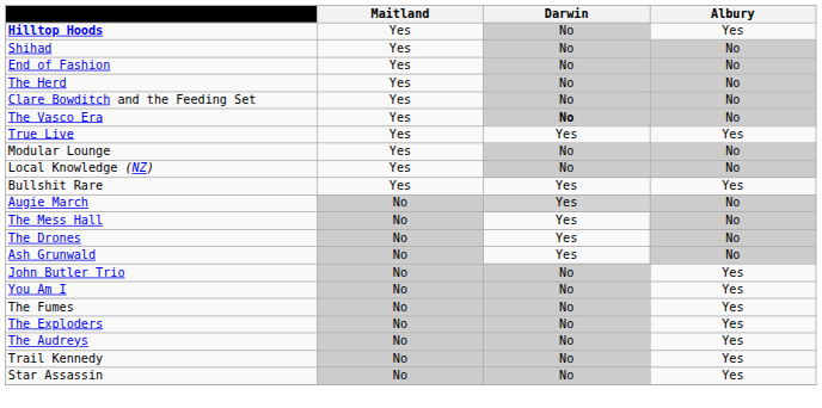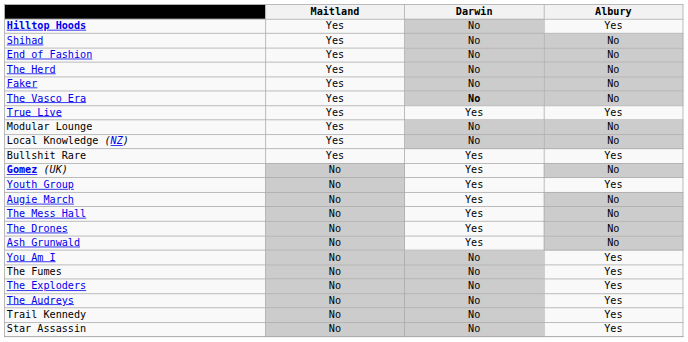 <table class="wikitable sortable" style="line-height:0.95em;">
 <tr>
 <th style="background:#000; width:15%;"> </th>
 <th width=8%>Maitland<br><small></small></th>
 <th width=8%>Darwin<br><small></small></th>
 <th width=8%>Albury<br><small></small></th>
 </tr>
 <tr align=center>
 <td align=left><strong><a href='#'>Hilltop Hoods</a></strong></td>
 <td>Yes</td>
 <td style="background:#ccc;">No</td>
 <td>Yes</td>
 </tr>
 <tr align=center>
 <td align=left><a href='#'>Shihad</a></td>
 <td>Yes</td>
 <td style="background:#ccc;">No</td>
 <td style="background:#ccc;">No</td>
 </tr>
 <tr align=center>
 <td align=left><a href='#'>End of Fashion</a></td>
 <td>Yes</td>
 <td style="background:#ccc;">No</td>
 <td style="background:#ccc;">No</td>
 </tr>
 <tr align=center>
 <td align=left><a href='#'>The Herd</a></td>
 <td>Yes</td>
 <td style="background:#ccc;">No</td>
 <td style="background:#ccc;">No</td>
 </tr>
 <tr align=center>
-<td align=left><a href='#'>Clare Bowditch</a> and the Feeding Set</td>
+<td align=left><a href='#'>Faker</a></td>
 <td>Yes</td>
 <td style="background:#ccc;">No</td>
 <td style="background:#ccc;">No</td>
 </tr>
 <tr align=center>
 <td align=left><a href='#'>The Vasco Era</a></td>
 <td>Yes</td>
 <td style="background:#ccc;"><strong>No</strong></td>
 <td style="background:#ccc;">No</td>
 </tr>
 <tr align=center>
 <td align=left><a href='#'>True Live</a></td>
 <td>Yes</td>
 <td>Yes</td>
 <td>Yes</td>
 </tr>
 <tr align=center>
 <td align=left>Modular Lounge</td>
 <td>Yes</td>
 <td style="background:#ccc;">No</td>
 <td style="background:#ccc;">No</td>
 </tr>
 <tr align=center>
 <td align=left>Local Knowledge <em>(<a href='#'>NZ</a>)</em></td>
 <td>Yes</td>
 <td style="background:#ccc;">No</td>
 <td style="background:#ccc;">No</td>
 </tr>
 <tr align=center>
 <td align=left>Bullshit Rare</td>
 <td>Yes</td>
 <td>Yes</td>
 <td>Yes</td>
 </tr>
 <tr align=center>
+<td align=left><strong><a href='#'>Gomez</a></strong> <em>(UK)</em></td>
+<td style="background:#ccc;">No</td>
+<td>Yes</td>
+<td style="background:#ccc;">No</td>
+</tr>
+<tr align=center>
+<td align=left><a href='#'>Youth Group</a></td>
+<td style="background:#ccc;">No</td>
+<td>Yes</td>
+<td>Yes</td>
+</tr>
+<tr align=center>
 <td align=left><a href='#'>Augie March</a></td>
 <td style="background:#ccc;">No</td>
-<td style="background: lightgrey;">Yes</td>
+<td>Yes</td>
 <td style="background:#ccc;">No</td>
 </tr>
 <tr align=center>
 <td align=left><a href='#'>The Mess Hall</a></td>
 <td style="background:#ccc;">No</td>
 <td>Yes</td>
 <td style="background:#ccc;">No</td>
 </tr>
 <tr align=center>
 <td align=left><a href='#'>The Drones</a></td>
 <td style="background:#ccc;">No</td>
 <td>Yes</td>
 <td style="background:#ccc;">No</td>
 </tr>
 <tr align=center>
 <td align=left><a href='#'>Ash Grunwald</a></td>
 <td style="background:#ccc;">No</td>
 <td>Yes</td>
 <td style="background:#ccc;">No</td>
-</tr>
-<tr align=center>
-<td align=left><a href='#'>John Butler Trio</a></td>
-<td style="background:#ccc;">No</td>
-<td style="background:#ccc;">No</td>
-<td>Yes</td>
 </tr>
 <tr align=center>
 <td align=left><a href='#'>You Am I</a></td>
 <td style="background:#ccc;">No</td>
 <td style="background:#ccc;">No</td>
 <td>Yes</td>
 </tr>
 <tr align=center>
 <td align=left>The Fumes</td>
 <td style="background:#ccc;">No</td>
 <td style="background:#ccc;">No</td>
 <td>Yes</td>
 </tr>
 <tr align=center>
 <td align=left><a href='#'>The Exploders</a></td>
 <td style="background:#ccc;">No</td>
 <td style="background:#ccc;">No</td>
 <td>Yes</td>
 </tr>
 <tr align=center>
 <td align=left><a href='#'>The Audreys</a></td>
 <td style="background:#ccc;">No</td>
 <td style="background:#ccc;">No</td>
 <td>Yes</td>
 </tr>
 <tr align=center>
 <td align=left>Trail Kennedy</td>
 <td style="background:#ccc;">No</td>
 <td style="background:#ccc;">No</td>
 <td>Yes</td>
 </tr>
 <tr align=center>
 <td align=left>Star Assassin</td>
 <td style="background:#ccc;">No</td>
 <td style="background:#ccc;">No</td>
 <td>Yes</td>
 </tr>
 <tr align=center>
 </tr>
 </table>
